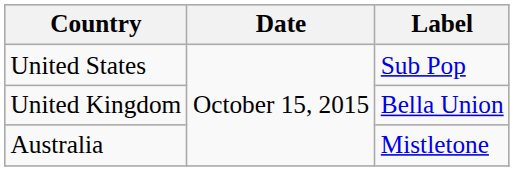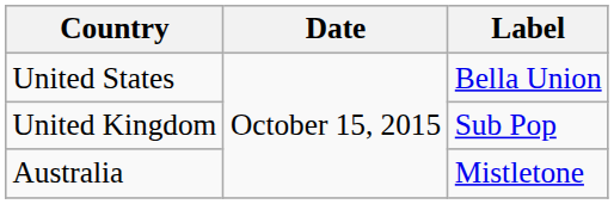 <table class="wikitable plainrowheaders">
 <tr>
 <th scope="col">Country</th>
 <th scope="col">Date</th>
 <th scope="col">Label</th>
 </tr>
 <tr>
 <td>United States</td>
 <td rowspan="3">October 15, 2015</td>
-<td><a href='#'>Sub Pop</a></td>
+<td><a href='#'>Bella Union</a></td>
 </tr>
 <tr>
 <td>United Kingdom</td>
-<td><a href='#'>Bella Union</a></td>
+<td><a href='#'>Sub Pop</a></td>
 </tr>
 <tr>
 <td>Australia</td>
 <td><a href='#'>Mistletone</a></td>
 </tr>
 </table>
